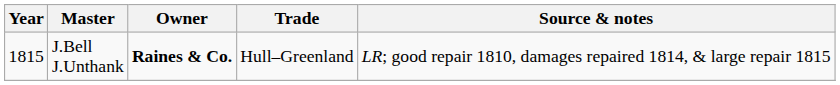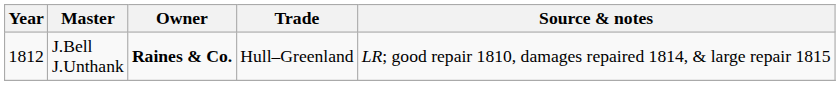 <table class=" wikitable">
 <tr>
 <th>Year</th>
 <th>Master</th>
 <th>Owner</th>
 <th>Trade</th>
 <th>Source & notes</th>
 </tr>
 <tr>
-<td>1815</td>
+<td>1812</td>
 <td>J.Bell<br>J.Unthank</td>
 <td><strong>Raines & Co.</strong></td>
 <td>Hull–Greenland</td>
 <td><em>LR</em>; good repair 1810, damages repaired 1814, & large repair 1815</td>
 </tr>
 <tr>
 </tr>
 </table>
